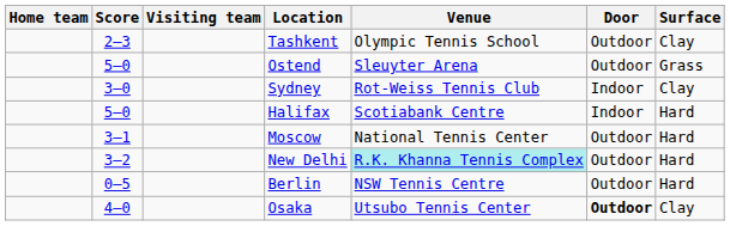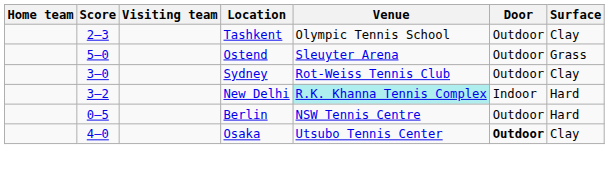 <table class="wikitable" style="border:1px solid #aaa;">
 <tr>
 <th>Home team</th>
 <th>Score</th>
 <th>Visiting team</th>
 <th>Location</th>
 <th>Venue</th>
 <th>Door</th>
 <th>Surface</th>
 </tr>
 <tr>
 <td></td>
 <td style="text-align:center;"><a href='#'>2–3</a></td>
 <td><strong></strong></td>
 <td><a href='#'>Tashkent</a></td>
 <td>Olympic Tennis School</td>
 <td>Outdoor</td>
 <td>Clay</td>
 </tr>
 <tr>
 <td><strong></strong></td>
 <td style="text-align:center;"><a href='#'>5–0</a></td>
 <td></td>
 <td><a href='#'>Ostend</a></td>
 <td><a href='#'>Sleuyter Arena</a></td>
 <td>Outdoor</td>
 <td>Grass</td>
 </tr>
 <tr>
 <td><strong></strong></td>
 <td style="text-align:center;"><a href='#'>3–0</a></td>
 <td></td>
 <td><a href='#'>Sydney</a></td>
 <td><a href='#'>Rot-Weiss Tennis Club</a></td>
-<td>Indoor</td>
+<td>Outdoor</td>
 <td>Clay</td>
-</tr>
-<tr>
-<td><strong></strong></td>
-<td style="text-align:center;"><a href='#'>5–0</a></td>
-<td></td>
-<td><a href='#'>Halifax</a></td>
-<td><a href='#'>Scotiabank Centre</a></td>
-<td>Indoor</td>
-<td>Hard</td>
-</tr>
-<tr>
-<td><strong></strong></td>
-<td style="text-align:center;"><a href='#'>3–1</a></td>
-<td></td>
-<td><a href='#'>Moscow</a></td>
-<td>National Tennis Center</td>
-<td>Outdoor</td>
-<td>Hard</td>
 </tr>
 <tr>
 <td></td>
 <td style="text-align:center;"><a href='#'>3–2</a></td>
 <td><strong></strong></td>
 <td><a href='#'>New Delhi</a></td>
 <td style="background: paleturquoise;"><a href='#'>R.K. Khanna Tennis Complex</a></td>
-<td>Outdoor</td>
+<td>Indoor</td>
 <td>Hard</td>
 </tr>
 <tr>
 <td><strong></strong></td>
 <td style="text-align:center;"><a href='#'>0–5</a></td>
 <td></td>
 <td><a href='#'>Berlin</a></td>
 <td><a href='#'>NSW Tennis Centre</a></td>
 <td>Outdoor</td>
 <td>Hard</td>
 </tr>
 <tr>
 <td><strong></strong></td>
 <td style="text-align:center;"><a href='#'>4–0</a></td>
 <td></td>
 <td><a href='#'>Osaka</a></td>
 <td><a href='#'>Utsubo Tennis Center</a></td>
 <td><strong>Outdoor</strong></td>
 <td>Clay</td>
 </tr>
 </table>
